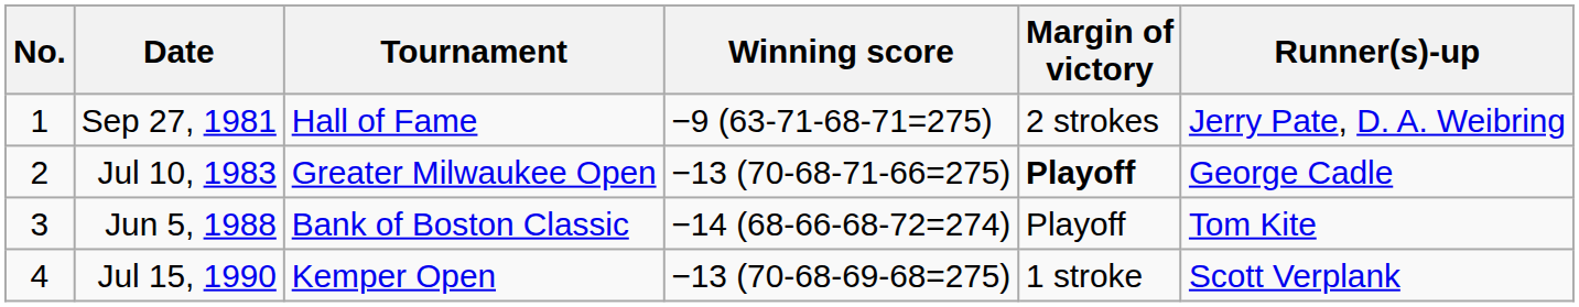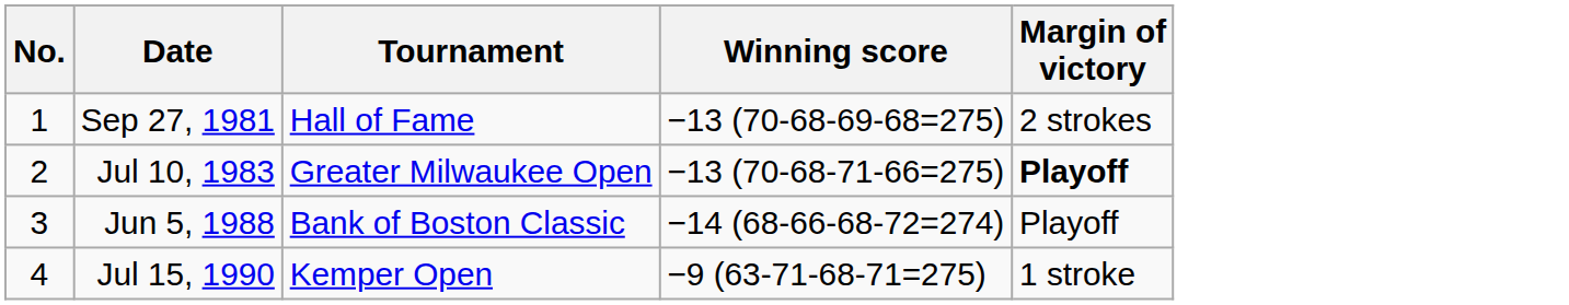 <table class="wikitable" style="font-size:95%;">
 <tr>
 <th>No.</th>
 <th>Date</th>
 <th>Tournament</th>
 <th>Winning score</th>
 <th>Margin of<br>victory</th>
-<th>Runner(s)-up</th>
 </tr>
 <tr>
 <td align=center>1</td>
 <td align=right>Sep 27, <a href='#'>1981</a></td>
 <td><a href='#'>Hall of Fame</a></td>
-<td>−9 (63-71-68-71=275)</td>
+<td>−13 (70-68-69-68=275)</td>
 <td>2 strokes</td>
-<td> <a href='#'>Jerry Pate</a>,  <a href='#'>D. A. Weibring</a></td>
 </tr>
 <tr>
 <td align=center>2</td>
 <td align=right>Jul 10, <a href='#'>1983</a></td>
 <td><a href='#'>Greater Milwaukee Open</a></td>
 <td>−13 (70-68-71-66=275)</td>
 <td><strong>Playoff</strong></td>
-<td> <a href='#'>George Cadle</a></td>
 </tr>
 <tr>
 <td align=center>3</td>
 <td align=right>Jun 5, <a href='#'>1988</a></td>
 <td><a href='#'>Bank of Boston Classic</a></td>
 <td>−14 (68-66-68-72=274)</td>
 <td>Playoff</td>
-<td> <a href='#'>Tom Kite</a></td>
 </tr>
 <tr>
 <td align=center>4</td>
 <td align=right>Jul 15, <a href='#'>1990</a></td>
 <td><a href='#'>Kemper Open</a></td>
-<td>−13 (70-68-69-68=275)</td>
+<td>−9 (63-71-68-71=275)</td>
 <td>1 stroke</td>
-<td> <a href='#'>Scott Verplank</a></td>
 </tr>
 </table>
